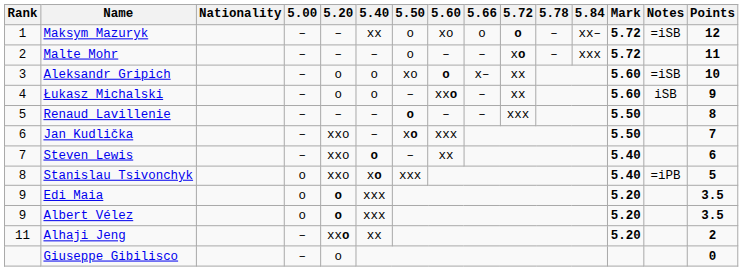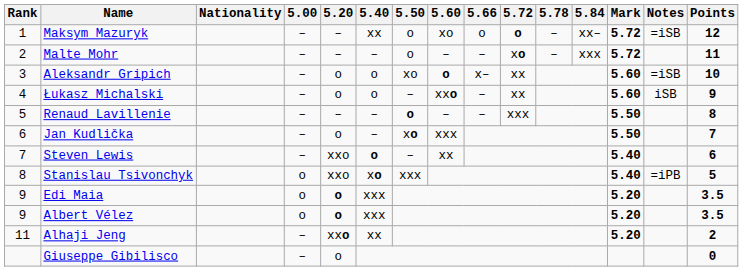 <table class="wikitable sortable" style="text-align:center;font-size:95%">
 <tr>
 <th>Rank</th>
 <th>Name</th>
 <th>Nationality</th>
 <th>5.00</th>
 <th>5.20</th>
 <th>5.40</th>
 <th>5.50</th>
 <th>5.60</th>
 <th>5.66</th>
 <th>5.72</th>
 <th>5.78</th>
 <th>5.84</th>
 <th>Mark</th>
 <th>Notes</th>
 <th>Points</th>
 </tr>
 <tr>
 <td>1</td>
 <td align=left><a href='#'>Maksym Mazuryk</a></td>
 <td align=left></td>
 <td>–</td>
 <td>–</td>
 <td>xx</td>
 <td>o</td>
 <td>xo</td>
 <td>o</td>
 <td><strong>o</strong></td>
 <td>–</td>
 <td>xx–</td>
 <td><strong>5.72</strong></td>
 <td>=iSB</td>
 <td><strong>12</strong></td>
 </tr>
 <tr>
 <td>2</td>
 <td align=left><a href='#'>Malte Mohr</a></td>
 <td align=left></td>
 <td>–</td>
 <td>–</td>
 <td>–</td>
 <td>o</td>
 <td>–</td>
 <td>–</td>
 <td>x<strong>o</strong></td>
 <td>–</td>
 <td>xxx</td>
 <td><strong>5.72</strong></td>
 <td></td>
 <td><strong>11</strong></td>
 </tr>
 <tr>
 <td>3</td>
 <td align=left><a href='#'>Aleksandr Gripich</a></td>
 <td align=left></td>
 <td>–</td>
 <td>o</td>
 <td>o</td>
 <td>xo</td>
 <td><strong>o</strong></td>
 <td>x–</td>
 <td>xx</td>
 <td colspan=2></td>
 <td><strong>5.60</strong></td>
 <td>=iSB</td>
 <td><strong>10</strong></td>
 </tr>
 <tr>
 <td>4</td>
 <td align=left><a href='#'>Łukasz Michalski</a></td>
 <td align=left></td>
 <td>–</td>
 <td>o</td>
 <td>o</td>
 <td>–</td>
 <td>xx<strong>o</strong></td>
 <td>–</td>
 <td>xx</td>
 <td colspan=2></td>
 <td><strong>5.60</strong></td>
 <td>iSB</td>
 <td><strong>9</strong></td>
 </tr>
 <tr>
 <td>5</td>
 <td align=left><a href='#'>Renaud Lavillenie</a></td>
 <td align=left></td>
 <td>–</td>
 <td>–</td>
 <td>–</td>
 <td><strong>o</strong></td>
 <td>–</td>
 <td>–</td>
 <td>xxx</td>
 <td colspan=2></td>
 <td><strong>5.50</strong></td>
 <td></td>
 <td><strong>8</strong></td>
 </tr>
 <tr>
 <td>6</td>
 <td align=left><a href='#'>Jan Kudlička</a></td>
 <td align=left></td>
 <td>–</td>
-<td>xxo</td>
+<td>o</td>
 <td>–</td>
 <td>x<strong>o</strong></td>
 <td>xxx</td>
 <td colspan=4></td>
 <td><strong>5.50</strong></td>
 <td></td>
 <td><strong>7</strong></td>
 </tr>
 <tr>
 <td>7</td>
 <td align=left><a href='#'>Steven Lewis</a></td>
 <td align=left></td>
 <td>–</td>
 <td>xxo</td>
 <td><strong>o</strong></td>
 <td>–</td>
 <td>xx</td>
 <td colspan=4></td>
 <td><strong>5.40</strong></td>
 <td></td>
 <td><strong>6</strong></td>
 </tr>
 <tr>
 <td>8</td>
 <td align=left><a href='#'>Stanislau Tsivonchyk</a></td>
 <td align=left></td>
 <td>o</td>
 <td>xxo</td>
 <td>x<strong>o</strong></td>
 <td>xxx</td>
 <td colspan=5></td>
 <td><strong>5.40</strong></td>
 <td>=iPB</td>
 <td><strong>5</strong></td>
 </tr>
 <tr>
 <td>9</td>
 <td align=left><a href='#'>Edi Maia</a></td>
 <td align=left></td>
 <td>o</td>
 <td><strong>o</strong></td>
 <td>xxx</td>
 <td colspan=6></td>
 <td><strong>5.20</strong></td>
 <td></td>
 <td><strong>3.5</strong></td>
 </tr>
 <tr>
 <td>9</td>
 <td align=left><a href='#'>Albert Vélez</a></td>
 <td align=left></td>
 <td>o</td>
 <td><strong>o</strong></td>
 <td>xxx</td>
 <td colspan=6></td>
 <td><strong>5.20</strong></td>
 <td></td>
 <td><strong>3.5</strong></td>
 </tr>
 <tr>
 <td>11</td>
 <td align=left><a href='#'>Alhaji Jeng</a></td>
 <td align=left></td>
 <td>–</td>
 <td>xx<strong>o</strong></td>
 <td>xx</td>
 <td colspan=6></td>
 <td><strong>5.20</strong></td>
 <td></td>
 <td><strong>2</strong></td>
 </tr>
 <tr>
 <td></td>
 <td align=left><a href='#'>Giuseppe Gibilisco</a></td>
 <td align=left></td>
 <td>–</td>
 <td>o</td>
 <td colspan=7></td>
 <td><strong></strong></td>
 <td></td>
 <td><strong>0</strong></td>
 </tr>
 </table>
